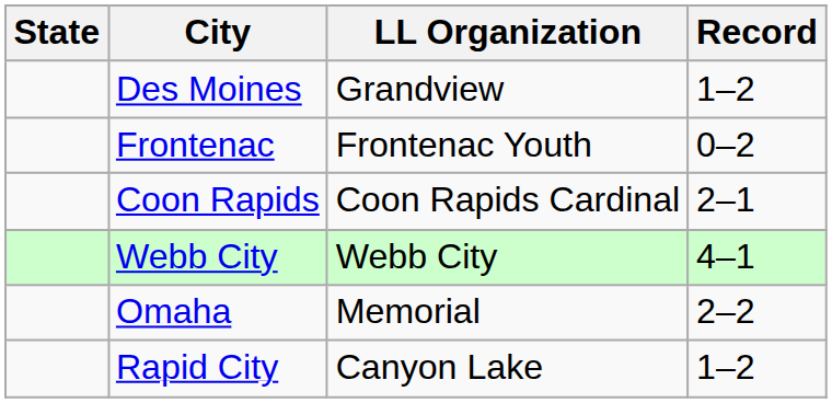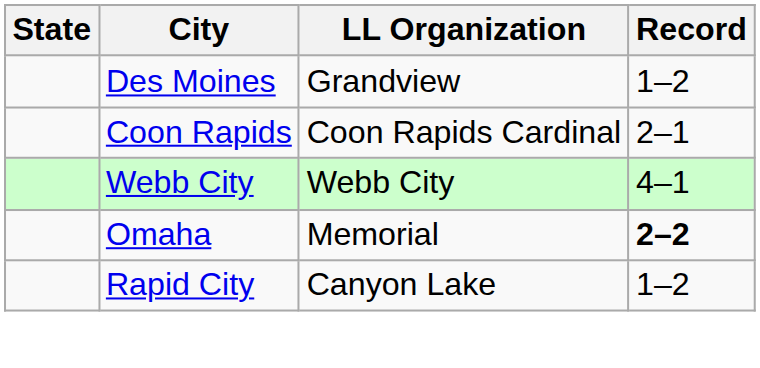 <table class="wikitable">
 <tr>
 <th>State</th>
 <th>City</th>
 <th>LL Organization</th>
 <th>Record</th>
 </tr>
 <tr>
 <td><strong></strong></td>
 <td><a href='#'>Des Moines</a></td>
 <td>Grandview</td>
 <td>1–2</td>
-</tr>
-<tr>
-<td><strong></strong></td>
-<td><a href='#'>Frontenac</a></td>
-<td>Frontenac Youth</td>
-<td>0–2</td>
 </tr>
 <tr>
 <td><strong></strong></td>
 <td><a href='#'>Coon Rapids</a></td>
 <td>Coon Rapids Cardinal</td>
 <td>2–1</td>
 </tr>
 <tr bgcolor=ccffcc>
 <td><strong></strong></td>
 <td><a href='#'>Webb City</a></td>
 <td>Webb City</td>
 <td>4–1</td>
 </tr>
 <tr>
 <td><strong></strong></td>
 <td><a href='#'>Omaha</a></td>
 <td>Memorial</td>
-<td>2–2</td>
+<td><strong>2–2</strong></td>
 </tr>
 <tr>
 <td><strong></strong></td>
 <td><a href='#'>Rapid City</a></td>
 <td>Canyon Lake</td>
 <td>1–2</td>
 </tr>
 </table>
